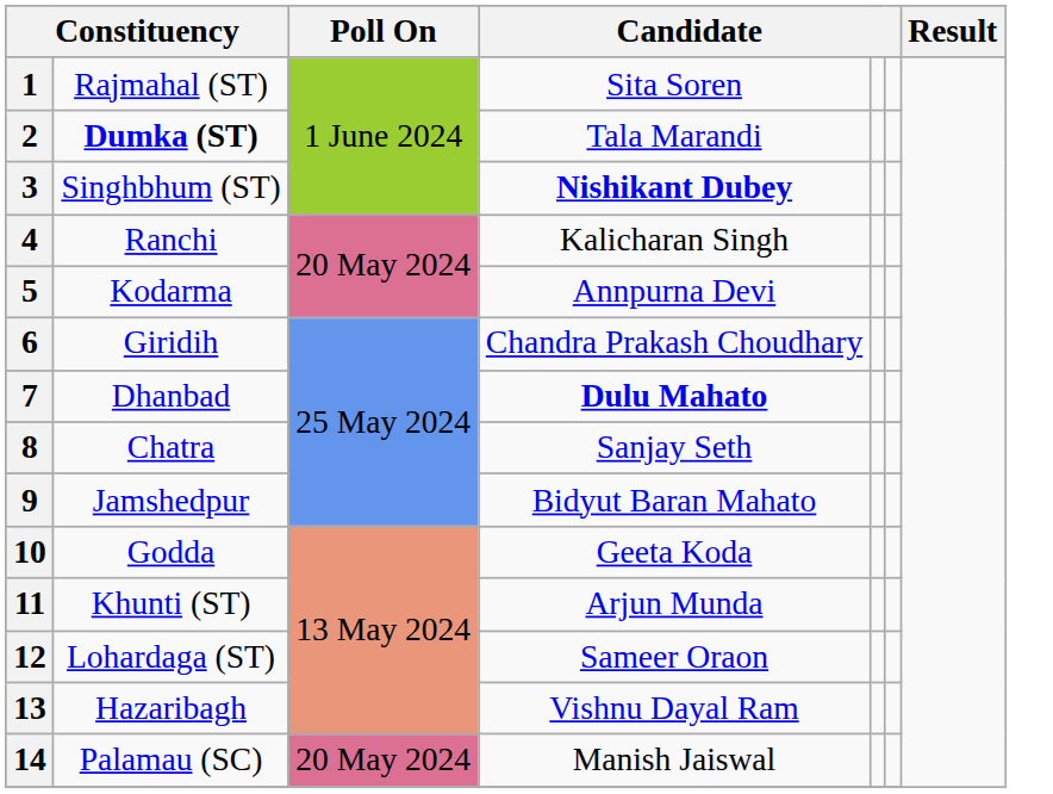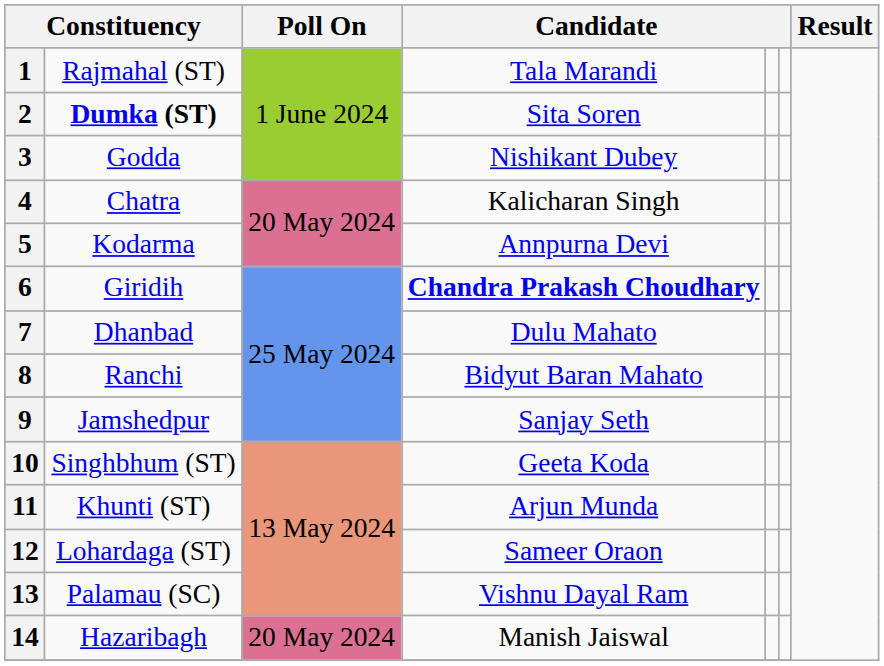 <table class="wikitable sortable" style="text-align:center;">
 <tr>
 <th colspan="2">Constituency</th>
 <th>Poll On</th>
 <th colspan="3">Candidate</th>
 <th>Result</th>
 </tr>
 <tr>
 <th>1</th>
 <td><a href='#'>Rajmahal</a> (ST)</td>
 <td rowspan="3" bgcolor=#9ACD32>1 June 2024</td>
-<td><a href='#'>Sita Soren</a></td>
+<td><a href='#'>Tala Marandi</a></td>
 <td></td>
 <td></td>
 </tr>
 <tr>
 <th>2</th>
 <td><strong><a href='#'>Dumka</a> (ST)</strong></td>
-<td><a href='#'>Tala Marandi</a></td>
+<td><a href='#'>Sita Soren</a></td>
 <td></td>
 <td></td>
 </tr>
 <tr>
 <th>3</th>
-<td><a href='#'>Singhbhum</a> (ST)</td>
-<td><strong><a href='#'>Nishikant Dubey</a></strong></td>
+<td><a href='#'>Godda</a></td>
+<td><a href='#'>Nishikant Dubey</a></td>
 <td></td>
 <td></td>
 </tr>
 <tr>
 <th>4</th>
-<td><a href='#'>Ranchi</a></td>
+<td><a href='#'>Chatra</a></td>
 <td rowspan="2" bgcolor=#DB7093>20 May 2024</td>
 <td>Kalicharan Singh</td>
 <td></td>
 <td></td>
 </tr>
 <tr>
 <th>5</th>
 <td><a href='#'>Kodarma</a></td>
 <td><a href='#'>Annpurna Devi</a></td>
 <td></td>
 <td></td>
 </tr>
 <tr>
 <th>6</th>
 <td><a href='#'>Giridih</a></td>
 <td rowspan="4" bgcolor=#6495ED>25 May 2024</td>
-<td><a href='#'>Chandra Prakash Choudhary</a></td>
+<td><strong><a href='#'>Chandra Prakash Choudhary</a></strong></td>
 <td></td>
 <td></td>
 </tr>
 <tr>
 <th>7</th>
 <td><a href='#'>Dhanbad</a></td>
-<td><strong><a href='#'>Dulu Mahato</a></strong></td>
+<td><a href='#'>Dulu Mahato</a></td>
 <td></td>
 <td></td>
 </tr>
 <tr>
 <th>8</th>
-<td><a href='#'>Chatra</a></td>
-<td><a href='#'>Sanjay Seth</a></td>
+<td><a href='#'>Ranchi</a></td>
+<td><a href='#'>Bidyut Baran Mahato</a></td>
 <td></td>
 <td></td>
 </tr>
 <tr>
 <th>9</th>
 <td><a href='#'>Jamshedpur</a></td>
-<td><a href='#'>Bidyut Baran Mahato</a></td>
+<td><a href='#'>Sanjay Seth</a></td>
 <td></td>
 <td></td>
 </tr>
 <tr>
 <th>10</th>
-<td><a href='#'>Godda</a></td>
+<td><a href='#'>Singhbhum</a> (ST)</td>
 <td rowspan="4" bgcolor=#E9967A>13 May 2024</td>
 <td><a href='#'>Geeta Koda</a></td>
 <td></td>
 <td></td>
 </tr>
 <tr>
 <th>11</th>
 <td><a href='#'>Khunti</a> (ST)</td>
 <td><a href='#'>Arjun Munda</a></td>
 <td></td>
 <td></td>
 </tr>
 <tr>
 <th>12</th>
 <td><a href='#'>Lohardaga</a> (ST)</td>
 <td><a href='#'>Sameer Oraon</a></td>
 <td></td>
 <td></td>
 </tr>
 <tr>
 <th>13</th>
-<td><a href='#'>Hazaribagh</a></td>
+<td><a href='#'>Palamau</a> (SC)</td>
 <td><a href='#'>Vishnu Dayal Ram</a></td>
 <td></td>
 <td></td>
 </tr>
 <tr>
 <th>14</th>
-<td><a href='#'>Palamau</a> (SC)</td>
+<td><a href='#'>Hazaribagh</a></td>
 <td bgcolor=#DB7093>20 May 2024</td>
 <td>Manish Jaiswal</td>
 <td></td>
 <td></td>
 </tr>
 <tr>
 </tr>
 </table>
